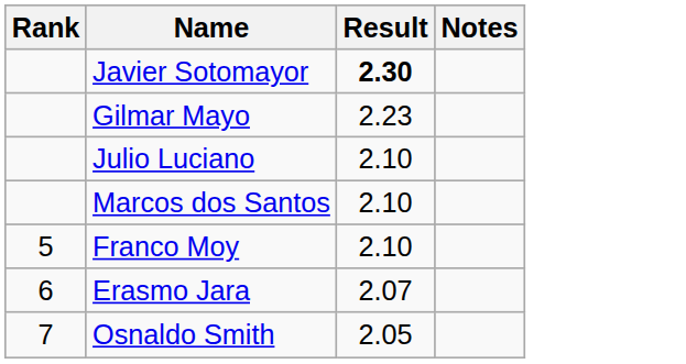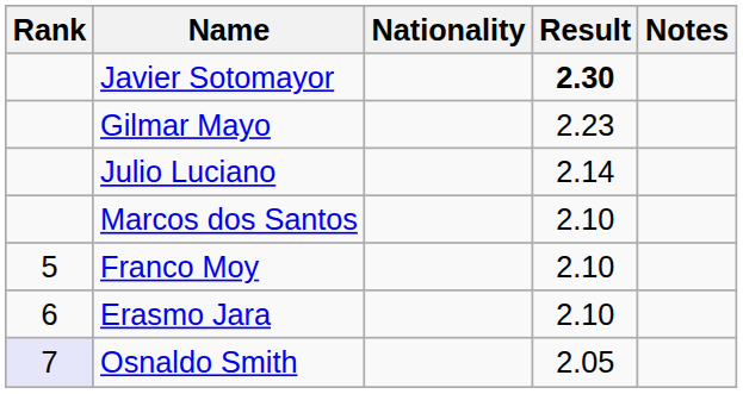 <table class="wikitable sortable" style="text-align:center;font-size:95%">
 <tr>
 <th>Rank</th>
 <th>Name</th>
+<th>Nationality</th>
 <th>Result</th>
 <th>Notes</th>
 </tr>
 <tr>
 <td></td>
 <td align=left><a href='#'>Javier Sotomayor</a></td>
+<td align=left></td>
 <td><strong>2.30</strong></td>
 <td></td>
 </tr>
 <tr>
 <td></td>
 <td align=left><a href='#'>Gilmar Mayo</a></td>
+<td align=left></td>
 <td>2.23</td>
 <td></td>
 </tr>
 <tr>
 <td></td>
 <td align=left><a href='#'>Julio Luciano</a></td>
-<td>2.10</td>
+<td align=left></td>
+<td>2.14</td>
 <td></td>
 </tr>
 <tr>
 <td></td>
 <td align=left><a href='#'>Marcos dos Santos</a></td>
+<td align=left></td>
 <td>2.10</td>
 <td></td>
 </tr>
 <tr>
 <td>5</td>
 <td align=left><a href='#'>Franco Moy</a></td>
+<td align=left></td>
 <td>2.10</td>
 <td></td>
 </tr>
 <tr>
 <td>6</td>
 <td align=left><a href='#'>Erasmo Jara</a></td>
-<td>2.07</td>
+<td align=left></td>
+<td>2.10</td>
 <td></td>
 </tr>
 <tr>
-<td>7</td>
+<td style="background: lavender;">7</td>
 <td align=left><a href='#'>Osnaldo Smith</a></td>
+<td align=left></td>
 <td>2.05</td>
 <td></td>
 </tr>
 </table>
